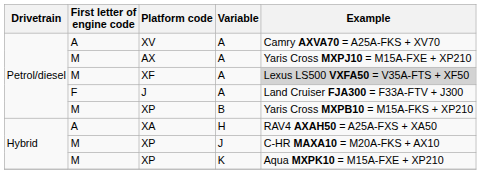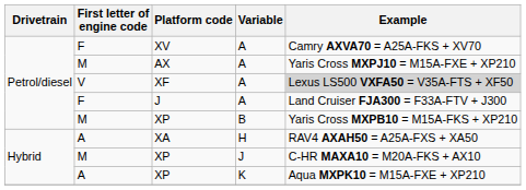 <table class="wikitable">
 <tr>
 <th>Drivetrain</th>
 <th>First letter of <br>engine code</th>
 <th>Platform code</th>
 <th>Variable</th>
 <th>Example</th>
 </tr>
 <tr>
 <td rowspan="5">Petrol/diesel</td>
-<td>A</td>
+<td>F</td>
 <td>XV</td>
 <td>A</td>
 <td>Camry <strong>AXVA70</strong> = A25A-FKS + XV70</td>
 </tr>
 <tr>
 <td>M</td>
 <td>AX</td>
 <td>A</td>
 <td>Yaris Cross <strong>MXPJ10</strong> = M15A-FXE + XP210</td>
 </tr>
 <tr>
-<td>M</td>
+<td>V</td>
 <td>XF</td>
 <td>A</td>
 <td style="background: lightgrey;">Lexus LS500 <strong>VXFA50</strong> = V35A-FTS + XF50</td>
 </tr>
 <tr>
 <td>F</td>
 <td>J</td>
 <td>A</td>
 <td>Land Cruiser <strong>FJA300</strong> = F33A-FTV + J300</td>
 </tr>
 <tr>
 <td>M</td>
 <td>XP</td>
 <td>B</td>
 <td>Yaris Cross <strong>MXPB10</strong> = M15A-FKS + XP210</td>
 </tr>
 <tr>
 <td rowspan="3">Hybrid</td>
 <td>A</td>
 <td>XA</td>
 <td>H</td>
 <td>RAV4 <strong>AXAH50</strong> = A25A-FXS + XA50</td>
 </tr>
 <tr>
 <td>M</td>
 <td>XP</td>
 <td>J</td>
 <td>C-HR <strong>MAXA10</strong> = M20A-FKS + AX10</td>
 </tr>
 <tr>
-<td>M</td>
+<td>A</td>
 <td>XP</td>
 <td>K</td>
 <td>Aqua <strong>MXPK10</strong> = M15A-FXE + XP210</td>
 </tr>
 <tr>
 </tr>
 </table>
